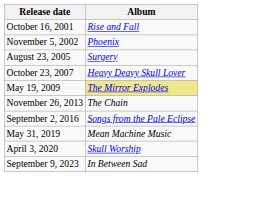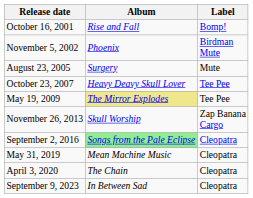 <table class="wikitable">
 <tr>
 <th>Release date</th>
 <th>Album</th>
+<th>Label</th>
 </tr>
 <tr>
 <td>October 16, 2001</td>
 <td><em><a href='#'>Rise and Fall</a></em></td>
+<td><a href='#'>Bomp!</a><br></td>
 </tr>
 <tr>
 <td>November 5, 2002</td>
 <td><em><a href='#'>Phoenix</a></em></td>
+<td><a href='#'>Birdman</a><br><a href='#'>Mute</a></td>
 </tr>
 <tr>
 <td>August 23, 2005</td>
 <td><em><a href='#'>Surgery</a></em></td>
+<td>Mute</td>
 </tr>
 <tr>
 <td>October 23, 2007</td>
 <td><em><a href='#'>Heavy Deavy Skull Lover</a></em></td>
+<td><a href='#'>Tee Pee</a></td>
 </tr>
 <tr>
 <td>May 19, 2009</td>
 <td style="background: khaki;"><em><a href='#'>The Mirror Explodes</a></em></td>
+<td>Tee Pee</td>
 </tr>
 <tr>
 <td>November 26, 2013</td>
-<td><em>The Chain</em></td>
+<td><em><a href='#'>Skull Worship</a></em></td>
+<td>Zap Banana<br><a href='#'>Cargo</a></td>
 </tr>
 <tr>
 <td>September 2, 2016</td>
-<td><em><a href='#'>Songs from the Pale Eclipse</a></em></td>
+<td style="background: lightgreen;"><em><a href='#'>Songs from the Pale Eclipse</a></em></td>
+<td><a href='#'>Cleopatra</a></td>
 </tr>
 <tr>
 <td>May 31, 2019</td>
 <td><em>Mean Machine Music</em></td>
+<td>Cleopatra</td>
 </tr>
 <tr>
 <td>April 3, 2020</td>
-<td><em><a href='#'>Skull Worship</a></em></td>
+<td><em>The Chain</em></td>
+<td>Cleopatra</td>
 </tr>
 <tr>
 <td>September 9, 2023</td>
 <td><em>In Between Sad</em></td>
+<td>Cleopatra</td>
 </tr>
 </table>
